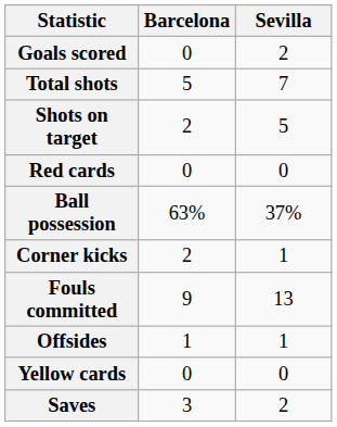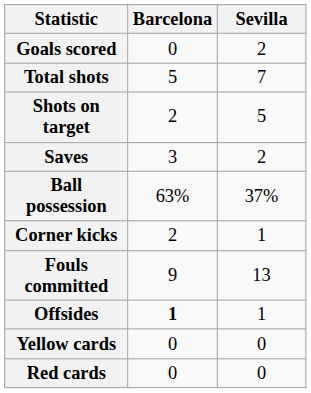 <table class="wikitable plainrowheaders" style="text-align:center">
 <tr>
 <th scope="col" style="width:100px">Statistic</th>
 <th scope="col" style="width:70px">Barcelona</th>
 <th scope="col" style="width:70px">Sevilla</th>
 </tr>
 <tr>
 <th scope=row>Goals scored</th>
 <td>0</td>
 <td>2</td>
 </tr>
 <tr>
 <th scope=row>Total shots</th>
 <td>5</td>
 <td>7</td>
 </tr>
 <tr>
 <th scope=row>Shots on target</th>
 <td>2</td>
 <td>5</td>
 </tr>
 <tr>
-<th scope=row>Red cards</th>
-<td>0</td>
-<td>0</td>
+<th scope=row>Saves</th>
+<td>3</td>
+<td>2</td>
 </tr>
 <tr>
 <th scope=row>Ball possession</th>
 <td>63%</td>
 <td>37%</td>
 </tr>
 <tr>
 <th scope=row>Corner kicks</th>
 <td>2</td>
 <td>1</td>
 </tr>
 <tr>
 <th scope=row>Fouls committed</th>
 <td>9</td>
 <td>13</td>
 </tr>
 <tr>
 <th scope=row>Offsides</th>
-<td>1</td>
+<td><strong>1</strong></td>
 <td>1</td>
 </tr>
 <tr>
 <th scope=row>Yellow cards</th>
 <td>0</td>
 <td>0</td>
 </tr>
 <tr>
-<th scope=row>Saves</th>
-<td>3</td>
-<td>2</td>
+<th scope=row>Red cards</th>
+<td>0</td>
+<td>0</td>
 </tr>
 </table>
